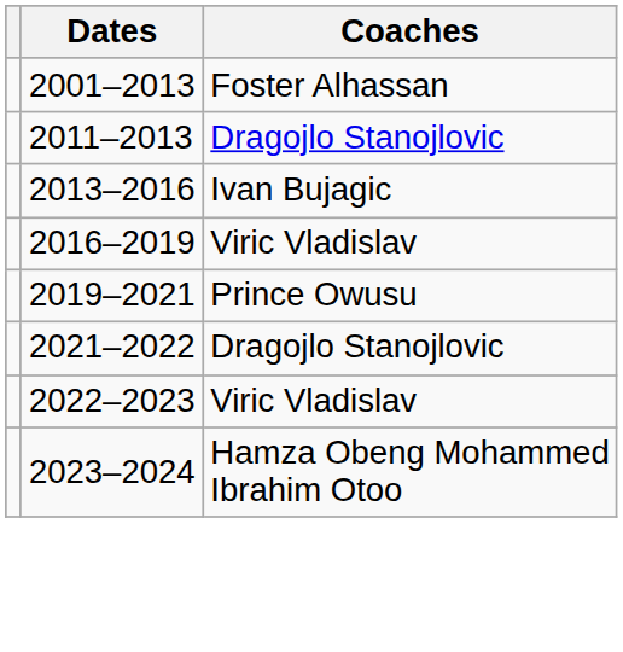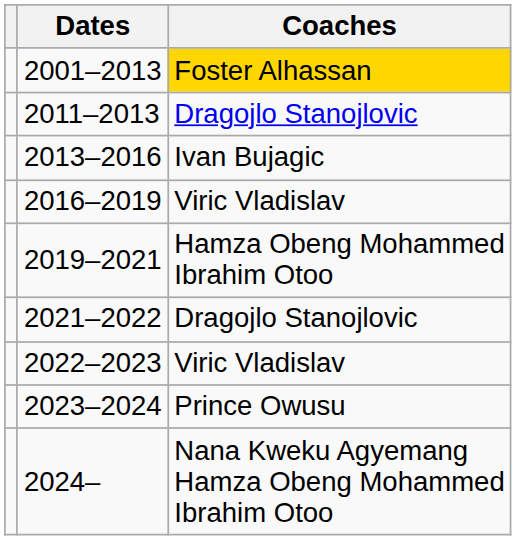 <table class="wikitable">
 <tr>
 <th></th>
 <th>Dates</th>
 <th>Coaches</th>
 </tr>
 <tr>
 <td></td>
 <td>2001–2013</td>
-<td>Foster Alhassan</td>
+<td style="background: gold;">Foster Alhassan</td>
 </tr>
 <tr>
 <td></td>
 <td>2011–2013</td>
 <td><a href='#'>Dragojlo Stanojlovic</a></td>
 </tr>
 <tr>
 <td></td>
 <td>2013–2016</td>
 <td>Ivan Bujagic</td>
 </tr>
 <tr>
 <td></td>
 <td>2016–2019</td>
 <td>Viric Vladislav</td>
 </tr>
 <tr>
 <td></td>
 <td>2019–2021</td>
-<td>Prince Owusu</td>
+<td>Hamza Obeng Mohammed<br>Ibrahim Otoo</td>
 </tr>
 <tr>
 <td></td>
 <td>2021–2022</td>
 <td>Dragojlo Stanojlovic</td>
 </tr>
 <tr>
 <td></td>
 <td>2022–2023</td>
 <td>Viric Vladislav</td>
 </tr>
 <tr>
 <td></td>
 <td>2023–2024</td>
-<td>Hamza Obeng Mohammed<br>Ibrahim Otoo</td>
+<td>Prince Owusu</td>
+</tr>
+<tr>
+<td></td>
+<td>2024–</td>
+<td>Nana Kweku Agyemang<br>Hamza Obeng Mohammed<br>Ibrahim Otoo</td>
 </tr>
 </table>
